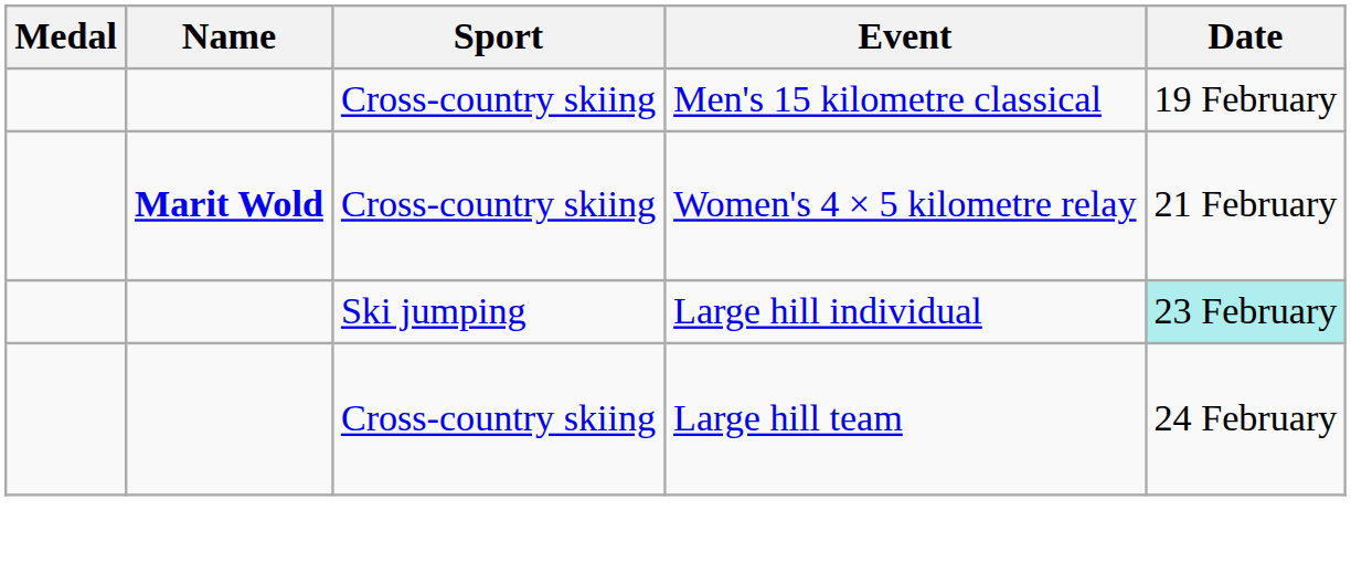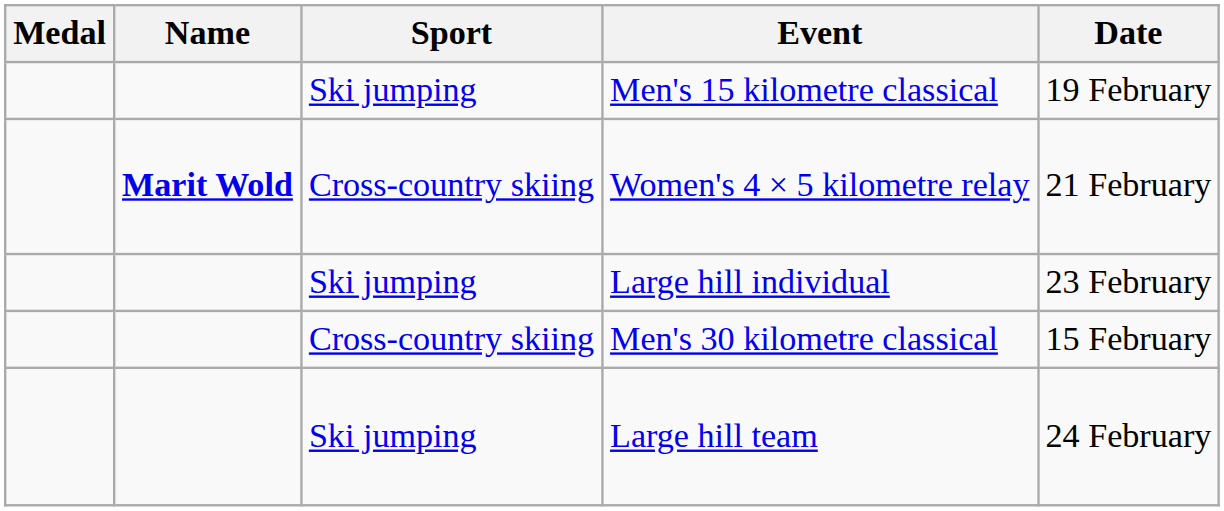 <table class="wikitable sortable" style="font-size:90%">
 <tr>
 <th>Medal</th>
 <th>Name</th>
 <th>Sport</th>
 <th>Event</th>
 <th>Date</th>
 </tr>
 <tr>
 <td></td>
 <td></td>
-<td><a href='#'>Cross-country skiing</a></td>
+<td><a href='#'>Ski jumping</a></td>
 <td><a href='#'>Men's 15 kilometre classical</a></td>
 <td>19 February</td>
 </tr>
 <tr>
 <td></td>
 <td><strong> <br> <a href='#'>Marit Wold</a> <br>  <br> </strong></td>
 <td><a href='#'>Cross-country skiing</a></td>
 <td><a href='#'>Women's 4 × 5 kilometre relay</a></td>
 <td>21 February</td>
 </tr>
 <tr>
 <td></td>
 <td></td>
 <td><a href='#'>Ski jumping</a></td>
 <td><a href='#'>Large hill individual</a></td>
-<td style="background: paleturquoise;">23 February</td>
+<td>23 February</td>
+</tr>
+<tr>
+<td></td>
+<td></td>
+<td><a href='#'>Cross-country skiing</a></td>
+<td><a href='#'>Men's 30 kilometre classical</a></td>
+<td>15 February</td>
 </tr>
 <tr>
 <td></td>
 <td> <br>  <br>  <br> </td>
-<td><a href='#'>Cross-country skiing</a></td>
+<td><a href='#'>Ski jumping</a></td>
 <td><a href='#'>Large hill team</a></td>
 <td>24 February</td>
 </tr>
 </table>
